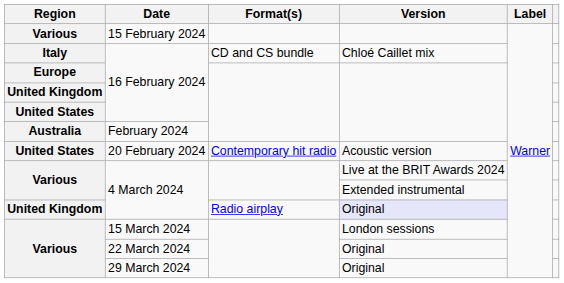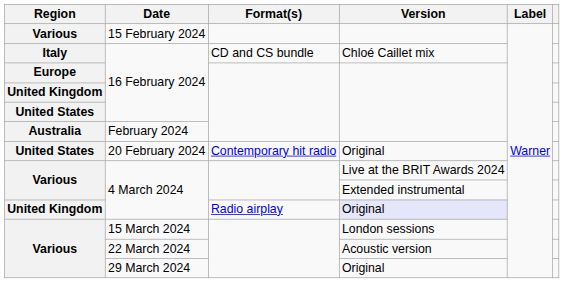 <table class="wikitable plainrowheaders">
 <tr>
 <th scope="col">Region</th>
 <th scope="col">Date</th>
 <th scope="col">Format(s)</th>
 <th scope="col">Version</th>
 <th scope="col">Label</th>
 <th scope="col"></th>
 </tr>
 <tr>
 <th scope="row">Various</th>
 <td>15 February 2024</td>
 <td></td>
 <td></td>
 <td rowspan="13"><a href='#'>Warner</a></td>
 <td style="text-align:center;"></td>
 </tr>
 <tr>
 <th scope="row">Italy</th>
 <td rowspan="4">16 February 2024</td>
 <td>CD and CS bundle</td>
 <td>Chloé Caillet mix</td>
 <td style="text-align:center;"></td>
 </tr>
 <tr>
 <th scope="row">Europe</th>
 <td rowspan="4"></td>
 <td rowspan="4"></td>
 <td style="text-align:center;"></td>
 </tr>
 <tr>
 <th scope="row">United Kingdom</th>
 <td style="text-align:center;"></td>
 </tr>
 <tr>
 <th scope="row">United States</th>
 <td style="text-align:center;"></td>
 </tr>
 <tr>
 <th scope="row">Australia</th>
 <td>February 2024</td>
 <td style="text-align:center;"></td>
 </tr>
 <tr>
 <th scope="row">United States</th>
 <td>20 February 2024</td>
 <td><a href='#'>Contemporary hit radio</a></td>
-<td>Acoustic version</td>
+<td>Original</td>
 <td style="text-align:center;"></td>
 </tr>
 <tr>
 <th scope="row" rowspan="2">Various</th>
 <td rowspan="3">4 March 2024</td>
 <td rowspan="2"></td>
 <td>Live at the BRIT Awards 2024</td>
 <td style="text-align:center;"></td>
 </tr>
 <tr>
 <td>Extended instrumental</td>
 <td style="text-align:center;"></td>
 </tr>
 <tr>
 <th scope="row">United Kingdom</th>
 <td><a href='#'>Radio airplay</a></td>
 <td style="background: lavender;">Original</td>
 <td style="text-align:center;"></td>
 </tr>
 <tr>
 <th scope="row" rowspan="3">Various</th>
 <td>15 March 2024</td>
 <td rowspan="3"></td>
 <td>London sessions</td>
 <td style="text-align:center;"></td>
 </tr>
 <tr>
 <td>22 March 2024</td>
-<td>Original</td>
+<td>Acoustic version</td>
 <td style="text-align:center;"></td>
 </tr>
 <tr>
 <td>29 March 2024</td>
 <td>Original</td>
 <td style="text-align:center;"></td>
 </tr>
 </table>
